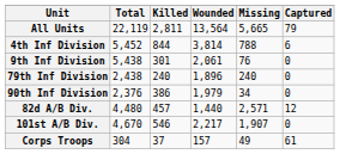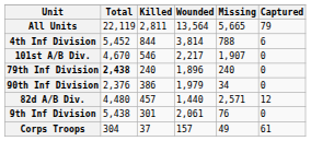 <table class="wikitable">
 <tr>
 </tr>
 <tr>
 <th>Unit</th>
 <th>Total</th>
 <th>Killed</th>
 <th>Wounded</th>
 <th>Missing</th>
 <th>Captured</th>
 </tr>
 <tr>
 <th>All Units</th>
 <td>22,119</td>
 <td>2,811</td>
 <td>13,564</td>
 <td>5,665</td>
 <td>79</td>
 </tr>
 <tr>
 <th>4th Inf Division</th>
 <td>5,452</td>
 <td>844</td>
 <td>3,814</td>
 <td>788</td>
 <td>6</td>
 </tr>
 <tr>
-<th>9th Inf Division</th>
-<td>5,438</td>
-<td>301</td>
-<td>2,061</td>
-<td>76</td>
+<th>101st A/B Div.</th>
+<td>4,670</td>
+<td>546</td>
+<td>2,217</td>
+<td>1,907</td>
 <td>0</td>
 </tr>
 <tr>
 <th>79th Inf Division</th>
-<td>2,438</td>
+<td><strong>2,438</strong></td>
 <td>240</td>
 <td>1,896</td>
 <td>240</td>
 <td>0</td>
 </tr>
 <tr>
 <th>90th Inf Division</th>
 <td>2,376</td>
 <td>386</td>
 <td>1,979</td>
 <td>34</td>
 <td>0</td>
 </tr>
 <tr>
 <th>82d A/B Div.</th>
 <td>4,480</td>
 <td>457</td>
 <td>1,440</td>
 <td>2,571</td>
 <td>12</td>
 </tr>
 <tr>
-<th>101st A/B Div.</th>
-<td>4,670</td>
-<td>546</td>
-<td>2,217</td>
-<td>1,907</td>
+<th>9th Inf Division</th>
+<td>5,438</td>
+<td>301</td>
+<td>2,061</td>
+<td>76</td>
 <td>0</td>
 </tr>
 <tr>
 <th>Corps Troops</th>
 <td>304</td>
 <td>37</td>
 <td>157</td>
 <td>49</td>
 <td>61</td>
 </tr>
 </table>
